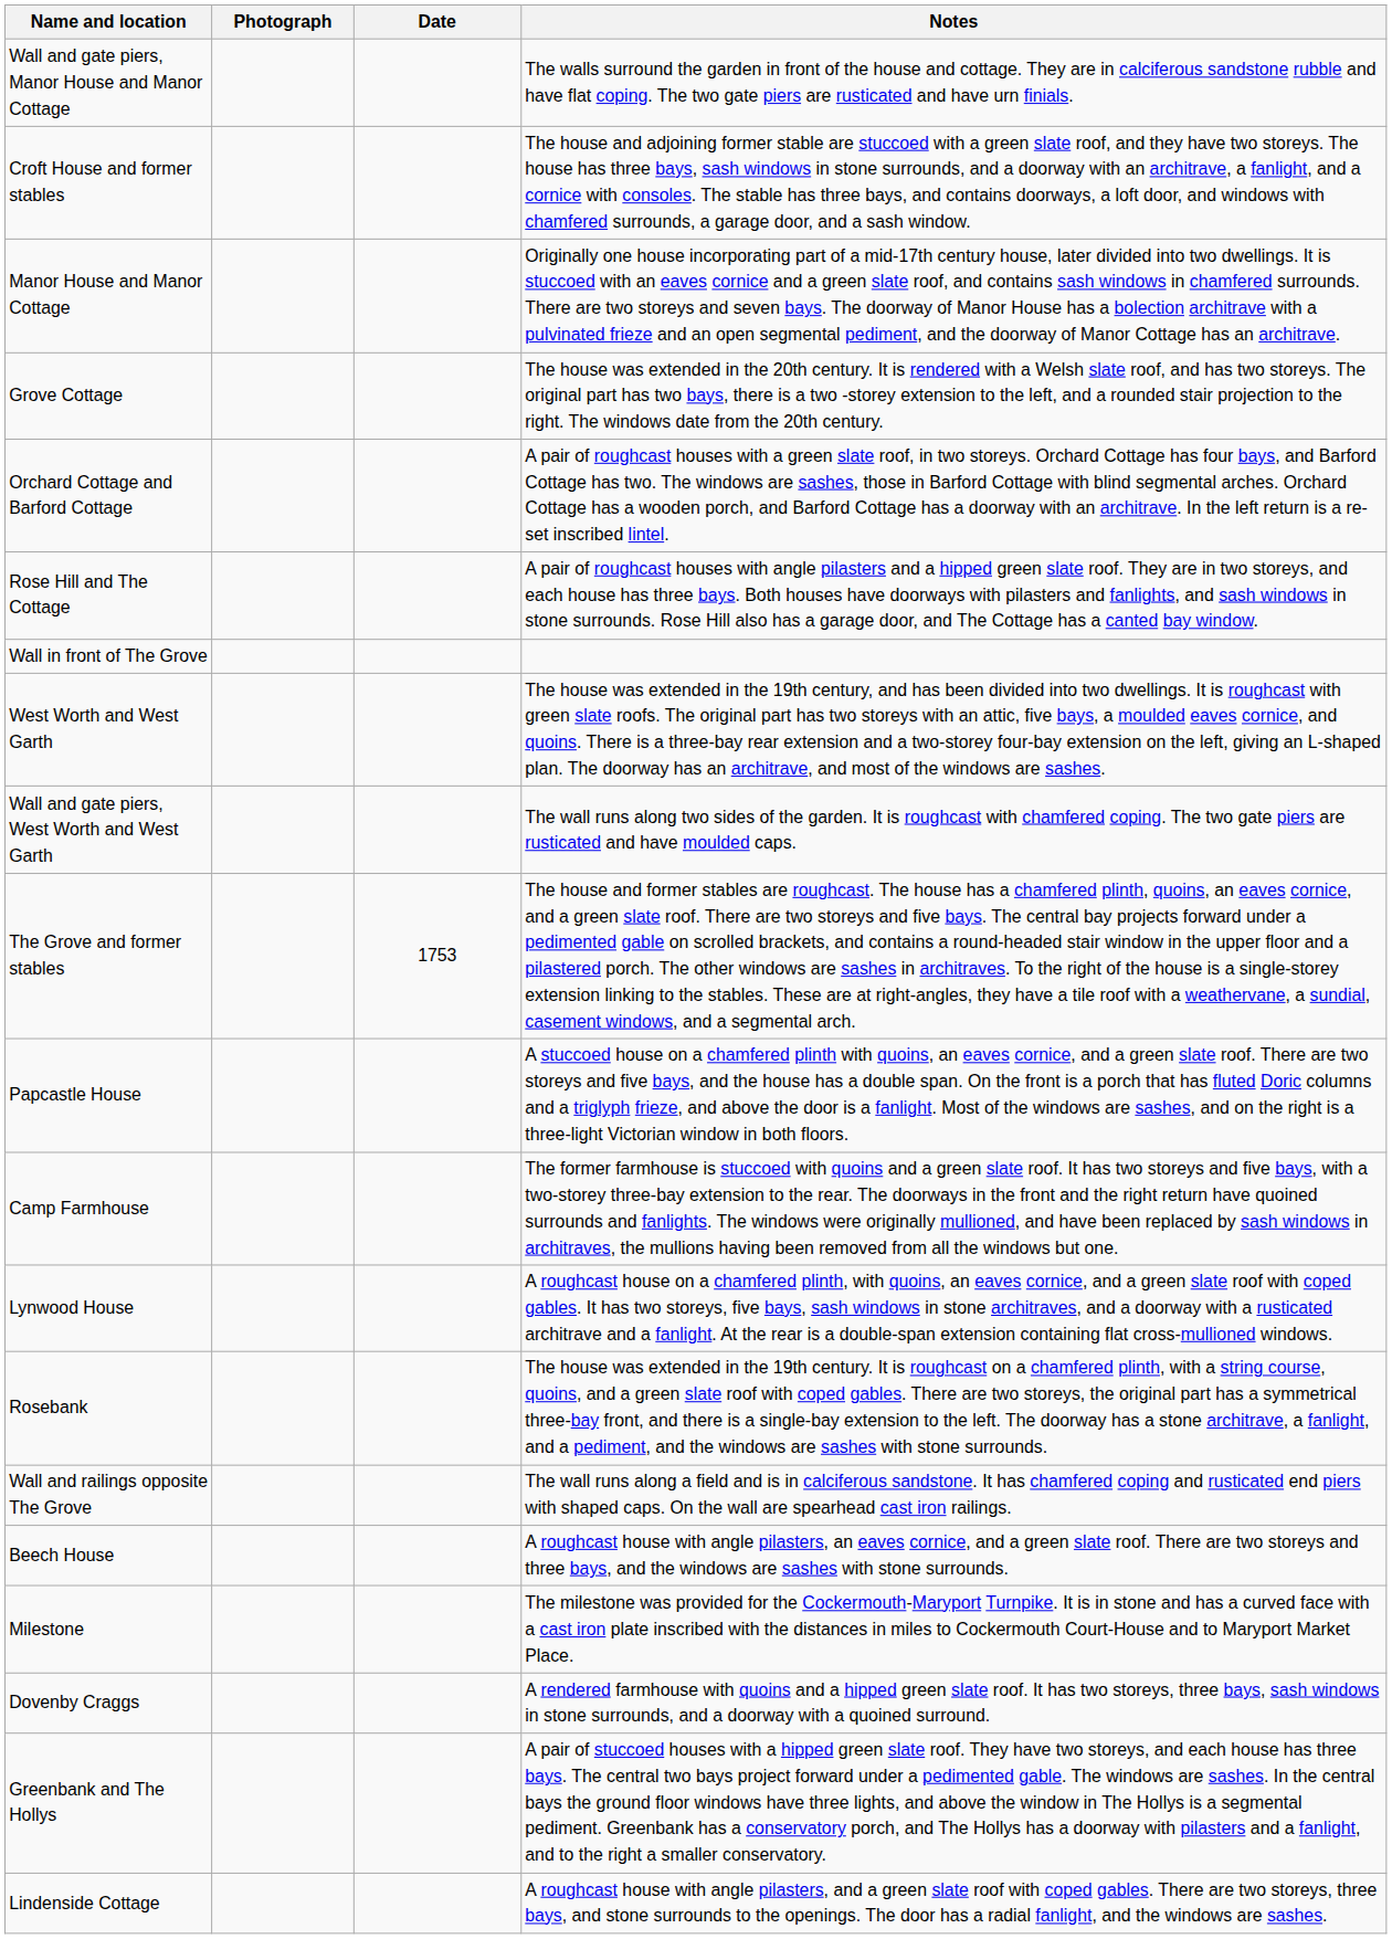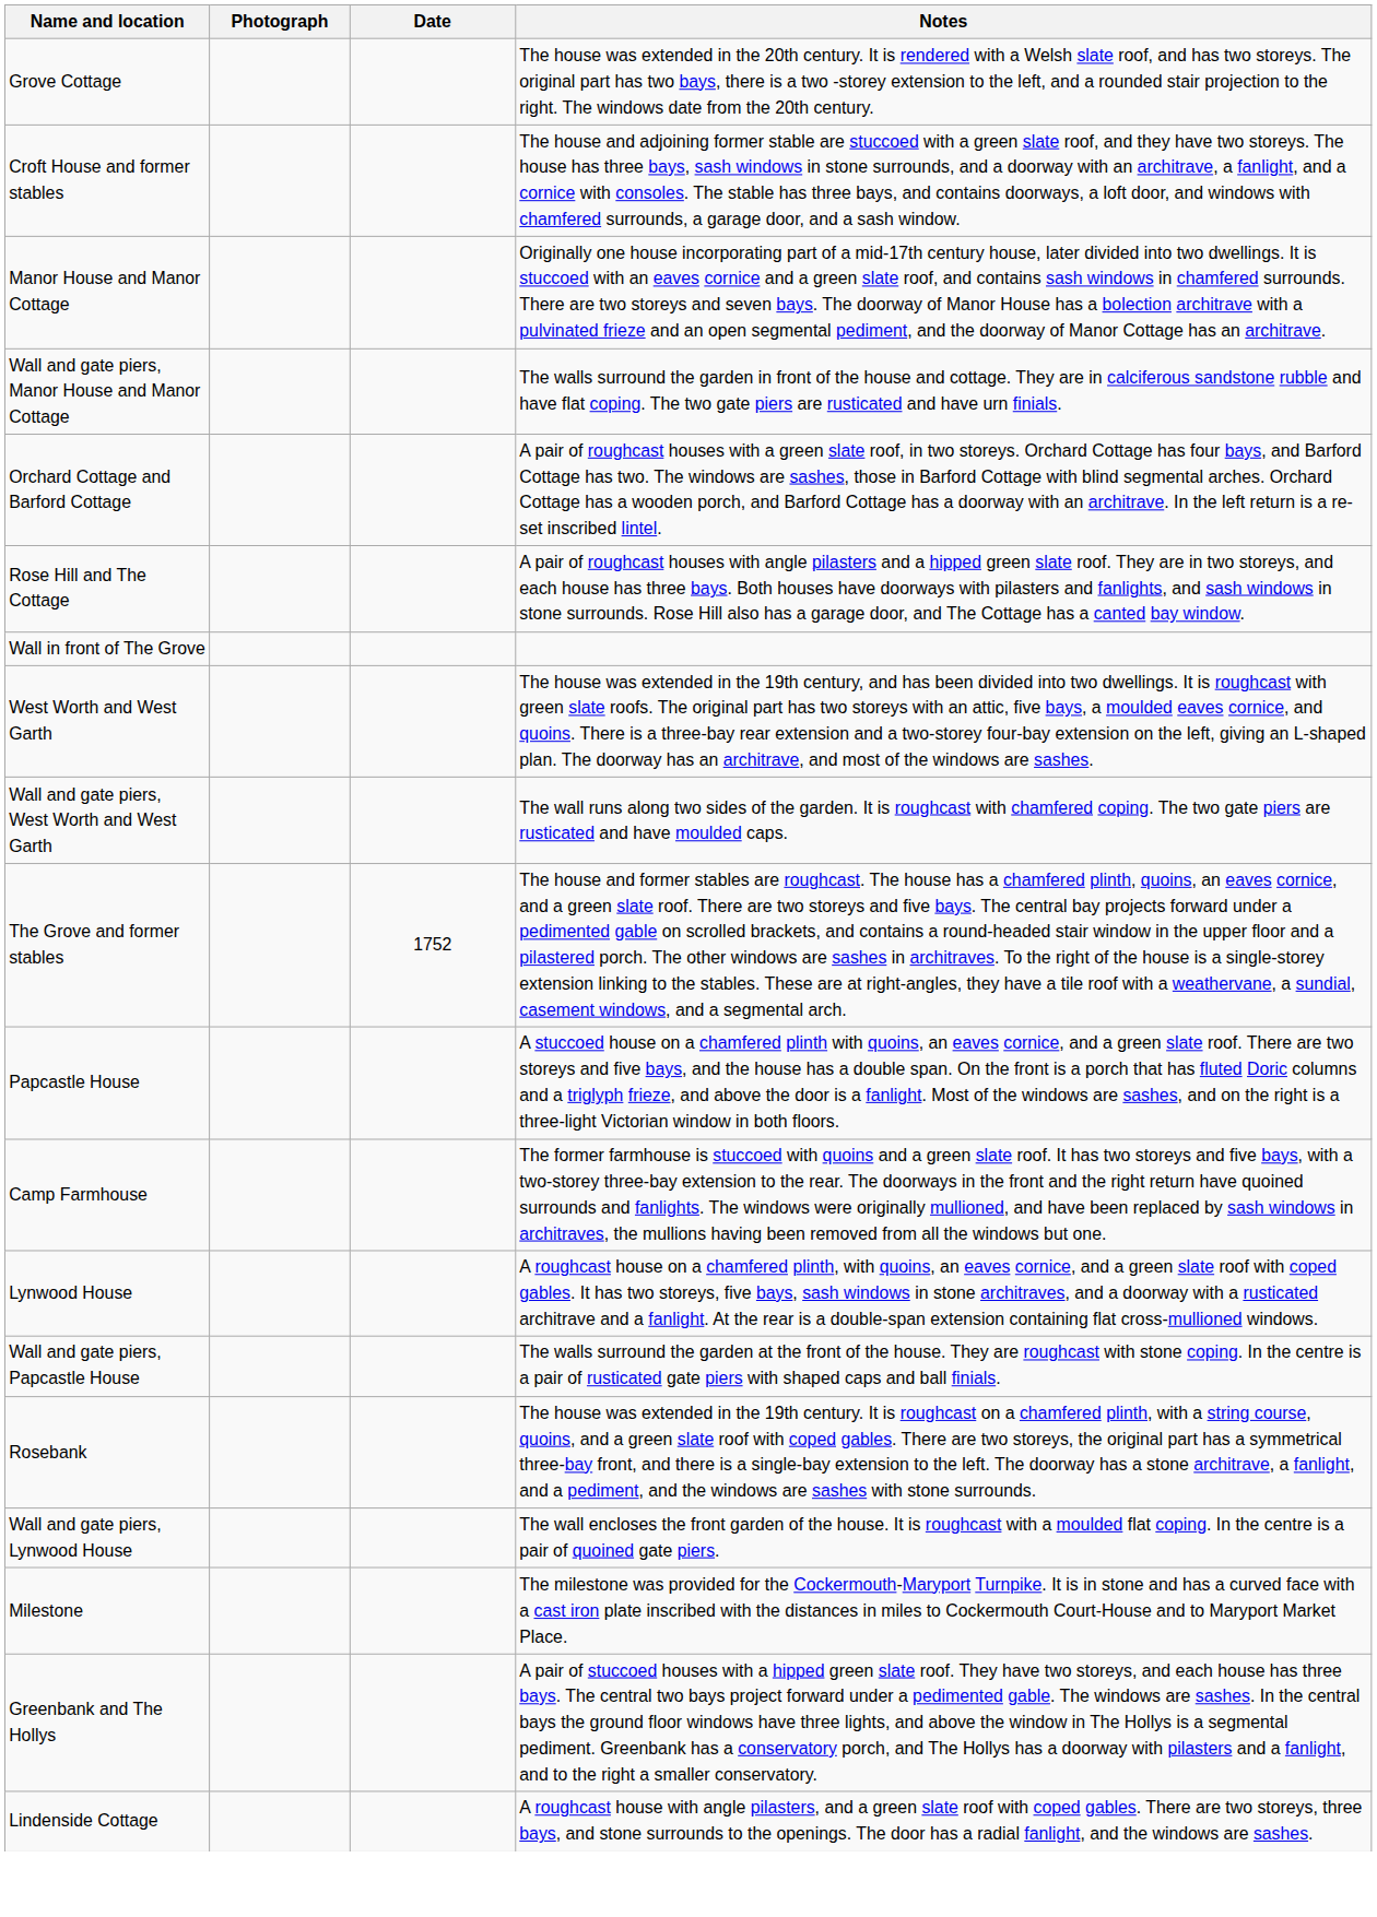 <table class="wikitable sortable plainrowheaders" style="width:100%;border:0px;text-align:left;line-height:150%;">
 <tr>
 <th scope="col"  style="width:150px">Name and location</th>
 <th scope="col"  style="width:100px" class="unsortable">Photograph</th>
 <th scope="col"  style="width:120px">Date</th>
 <th scope="col"  style="width:650px" class="unsortable">Notes</th>
 </tr>
 <tr>
-<td>Wall and gate piers,<br>Manor House and Manor Cottage<br><small></small></td>
+<td>Grove Cottage<br><small></small></td>
 <td></td>
 <td align="center"></td>
-<td>The walls surround the garden in front of the house and cottage.  They are in <a href='#'>calciferous sandstone</a> <a href='#'>rubble</a> and have flat <a href='#'>coping</a>.  The two gate <a href='#'>piers</a> are <a href='#'>rusticated</a> and have urn <a href='#'>finials</a>.</td>
+<td>The house was extended in the 20th century.  It is <a href='#'>rendered</a> with a Welsh <a href='#'>slate</a> roof, and has two storeys.  The original part has two <a href='#'>bays</a>, there is a two -storey extension to the left, and a rounded stair projection to the right.  The windows date from the 20th century.</td>
 </tr>
 <tr>
 <td>Croft House and former stables<br><small></small></td>
 <td></td>
 <td align="center"></td>
 <td>The house and adjoining former stable are <a href='#'>stuccoed</a> with a green <a href='#'>slate</a> roof, and they have two storeys.  The house has three <a href='#'>bays</a>, <a href='#'>sash windows</a> in stone surrounds, and a doorway with an <a href='#'>architrave</a>, a <a href='#'>fanlight</a>, and a <a href='#'>cornice</a> with <a href='#'>consoles</a>.  The stable has three bays, and contains doorways, a loft door, and windows with <a href='#'>chamfered</a> surrounds, a garage door, and a sash window.</td>
 </tr>
 <tr>
 <td>Manor House and Manor Cottage<br><small></small></td>
 <td></td>
 <td align="center"></td>
 <td>Originally one house incorporating part of a mid-17th century house, later divided into two dwellings.  It is <a href='#'>stuccoed</a> with an <a href='#'>eaves</a> <a href='#'>cornice</a> and a green <a href='#'>slate</a> roof, and contains <a href='#'>sash windows</a> in <a href='#'>chamfered</a> surrounds.  There are two storeys and seven <a href='#'>bays</a>.  The doorway of Manor House has a <a href='#'>bolection</a> <a href='#'>architrave</a> with a <a href='#'>pulvinated frieze</a> and an open segmental <a href='#'>pediment</a>, and the doorway of Manor Cottage has an <a href='#'>architrave</a>.</td>
 </tr>
 <tr>
-<td>Grove Cottage<br><small></small></td>
+<td>Wall and gate piers,<br>Manor House and Manor Cottage<br><small></small></td>
 <td></td>
 <td align="center"></td>
-<td>The house was extended in the 20th century.  It is <a href='#'>rendered</a> with a Welsh <a href='#'>slate</a> roof, and has two storeys.  The original part has two <a href='#'>bays</a>, there is a two -storey extension to the left, and a rounded stair projection to the right.  The windows date from the 20th century.</td>
+<td>The walls surround the garden in front of the house and cottage.  They are in <a href='#'>calciferous sandstone</a> <a href='#'>rubble</a> and have flat <a href='#'>coping</a>.  The two gate <a href='#'>piers</a> are <a href='#'>rusticated</a> and have urn <a href='#'>finials</a>.</td>
 </tr>
 <tr>
 <td>Orchard Cottage and Barford Cottage<br><small></small></td>
 <td></td>
 <td align="center"></td>
 <td>A pair of <a href='#'>roughcast</a> houses with a green <a href='#'>slate</a> roof, in two storeys.  Orchard Cottage has four <a href='#'>bays</a>, and Barford Cottage has two.  The windows are <a href='#'>sashes</a>, those in Barford Cottage with blind segmental arches.  Orchard Cottage has a wooden porch, and Barford Cottage has a doorway with an <a href='#'>architrave</a>.  In the left return is a re-set inscribed <a href='#'>lintel</a>.</td>
 </tr>
 <tr>
 <td>Rose Hill and The Cottage<br><small></small></td>
 <td></td>
 <td align="center"></td>
 <td>A pair of <a href='#'>roughcast</a> houses with angle <a href='#'>pilasters</a> and a <a href='#'>hipped</a> green <a href='#'>slate</a> roof.  They are in two storeys, and each house has three <a href='#'>bays</a>.  Both houses have doorways with pilasters and <a href='#'>fanlights</a>, and <a href='#'>sash windows</a> in stone surrounds.  Rose Hill also has a garage door, and The Cottage has a <a href='#'>canted</a> <a href='#'>bay window</a>.</td>
 </tr>
 <tr>
 <td>Wall in front of The Grove<br><small></small></td>
 <td></td>
 <td align="center"></td>
 <td The wall encloses the garden to the front of the house.  It is ></td>
 </tr>
 <tr>
 <td>West Worth and West Garth<br><small></small></td>
 <td></td>
 <td align="center"></td>
 <td>The house was extended in the 19th century, and has been divided into two dwellings.  It is <a href='#'>roughcast</a> with green <a href='#'>slate</a> roofs.  The original part has two storeys with an attic, five <a href='#'>bays</a>, a <a href='#'>moulded</a> <a href='#'>eaves</a> <a href='#'>cornice</a>, and <a href='#'>quoins</a>.  There is a three-bay rear extension and a two-storey four-bay extension on the left, giving an L-shaped plan.  The doorway has an <a href='#'>architrave</a>, and most of the windows are <a href='#'>sashes</a>.</td>
 </tr>
 <tr>
 <td>Wall and gate piers,<br>West Worth and West Garth<br><small></small></td>
 <td></td>
 <td align="center"></td>
 <td>The wall runs along two sides of the garden.  It is <a href='#'>roughcast</a> with <a href='#'>chamfered</a> <a href='#'>coping</a>.  The two gate <a href='#'>piers</a> are <a href='#'>rusticated</a> and have <a href='#'>moulded</a> caps.</td>
 </tr>
 <tr>
 <td>The Grove and former stables<br><small></small></td>
 <td></td>
-<td align="center">1753</td>
+<td align="center">1752</td>
 <td>The house and former stables are <a href='#'>roughcast</a>.  The house has a <a href='#'>chamfered</a> <a href='#'>plinth</a>, <a href='#'>quoins</a>, an <a href='#'>eaves</a> <a href='#'>cornice</a>, and a green <a href='#'>slate</a> roof.  There are two storeys and five <a href='#'>bays</a>.  The central bay projects forward under a <a href='#'>pedimented</a> <a href='#'>gable</a> on scrolled brackets, and contains a round-headed stair window in the upper floor and a <a href='#'>pilastered</a> porch.  The other windows are <a href='#'>sashes</a> in <a href='#'>architraves</a>.  To the right of the house is a single-storey extension linking to the stables.  These are at right-angles, they have a tile roof with a <a href='#'>weathervane</a>, a <a href='#'>sundial</a>, <a href='#'>casement windows</a>, and a segmental arch.</td>
 </tr>
 <tr>
 <td>Papcastle House<br><small></small></td>
 <td></td>
 <td align="center"></td>
 <td>A <a href='#'>stuccoed</a> house on a <a href='#'>chamfered</a> <a href='#'>plinth</a> with <a href='#'>quoins</a>, an <a href='#'>eaves</a> <a href='#'>cornice</a>, and a green <a href='#'>slate</a> roof.  There are two storeys and five <a href='#'>bays</a>, and the house has a double span.  On the front is a porch that has <a href='#'>fluted</a> <a href='#'>Doric</a> columns and a <a href='#'>triglyph</a> <a href='#'>frieze</a>, and above the door is a <a href='#'>fanlight</a>.  Most of the windows are <a href='#'>sashes</a>, and on the right is a three-light Victorian window in both floors.</td>
 </tr>
 <tr>
 <td>Camp Farmhouse<br><small></small></td>
 <td></td>
 <td align="center"></td>
 <td>The former farmhouse is <a href='#'>stuccoed</a> with <a href='#'>quoins</a> and a green <a href='#'>slate</a> roof.  It has two storeys and five <a href='#'>bays</a>, with a two-storey three-bay extension to the rear.  The doorways in the front and the right return have quoined surrounds and <a href='#'>fanlights</a>.  The windows were originally <a href='#'>mullioned</a>, and have been replaced by <a href='#'>sash windows</a> in <a href='#'>architraves</a>, the mullions having been removed from all the windows but one.</td>
 </tr>
 <tr>
 <td>Lynwood House<br><small></small></td>
 <td></td>
 <td align="center"></td>
 <td>A <a href='#'>roughcast</a> house on a <a href='#'>chamfered</a> <a href='#'>plinth</a>, with <a href='#'>quoins</a>, an <a href='#'>eaves</a> <a href='#'>cornice</a>, and a green <a href='#'>slate</a> roof with <a href='#'>coped</a> <a href='#'>gables</a>.  It has two storeys, five <a href='#'>bays</a>, <a href='#'>sash windows</a> in stone <a href='#'>architraves</a>, and a doorway with a <a href='#'>rusticated</a> architrave and a <a href='#'>fanlight</a>.  At the rear is a double-span extension containing flat cross-<a href='#'>mullioned</a> windows.</td>
 </tr>
 <tr>
+<td>Wall and gate piers, Papcastle House<br><small></small></td>
+<td></td>
+<td align="center"></td>
+<td>The walls surround the garden at the front of the house.  They are <a href='#'>roughcast</a> with stone <a href='#'>coping</a>.  In the centre is a pair of <a href='#'>rusticated</a> gate <a href='#'>piers</a> with shaped caps and ball <a href='#'>finials</a>.</td>
+</tr>
+<tr>
 <td>Rosebank<br><small></small></td>
 <td></td>
 <td align="center"></td>
 <td>The house was extended in the 19th century.  It is <a href='#'>roughcast</a> on a <a href='#'>chamfered</a> <a href='#'>plinth</a>, with a <a href='#'>string course</a>, <a href='#'>quoins</a>, and a green <a href='#'>slate</a> roof with <a href='#'>coped</a> <a href='#'>gables</a>.  There are two storeys, the original part has a symmetrical three-<a href='#'>bay</a> front, and there is a single-bay extension to the left.  The doorway has a stone <a href='#'>architrave</a>, a <a href='#'>fanlight</a>, and a <a href='#'>pediment</a>, and the windows are <a href='#'>sashes</a> with stone surrounds.</td>
 </tr>
 <tr>
-<td>Wall and railings opposite The Grove<br><small></small></td>
+<td>Wall and gate piers, Lynwood House<br><small></small></td>
 <td></td>
 <td align="center"></td>
-<td>The wall runs along a field and is in <a href='#'>calciferous sandstone</a>.  It has <a href='#'>chamfered</a> <a href='#'>coping</a> and <a href='#'>rusticated</a> end <a href='#'>piers</a> with shaped caps.  On the wall are spearhead <a href='#'>cast iron</a> railings.</td>
-</tr>
-<tr>
-<td>Beech House<br><small></small></td>
-<td></td>
-<td align="center"></td>
-<td>A <a href='#'>roughcast</a> house with angle <a href='#'>pilasters</a>, an <a href='#'>eaves</a> <a href='#'>cornice</a>, and a green <a href='#'>slate</a> roof.  There are two storeys and three <a href='#'>bays</a>, and the windows are <a href='#'>sashes</a> with stone surrounds.</td>
+<td>The wall encloses the front garden of the house.  It is <a href='#'>roughcast</a> with a <a href='#'>moulded</a> flat <a href='#'>coping</a>.  In the centre is a pair of <a href='#'>quoined</a> gate <a href='#'>piers</a>.</td>
 </tr>
 <tr>
 <td>Milestone<br><small></small></td>
 <td></td>
 <td align="center"></td>
 <td>The milestone was provided for the <a href='#'>Cockermouth</a>-<a href='#'>Maryport</a> <a href='#'>Turnpike</a>.  It is in stone and has a curved face with a <a href='#'>cast iron</a> plate inscribed with the distances in miles to Cockermouth Court-House and to Maryport Market Place.</td>
-</tr>
-<tr>
-<td>Dovenby Craggs<br><small></small></td>
-<td></td>
-<td align="center"></td>
-<td>A <a href='#'>rendered</a> farmhouse with <a href='#'>quoins</a> and a <a href='#'>hipped</a> green <a href='#'>slate</a> roof.  It has two storeys, three <a href='#'>bays</a>, <a href='#'>sash windows</a> in stone surrounds, and a doorway with a quoined surround.</td>
 </tr>
 <tr>
 <td>Greenbank and The Hollys<br><small></small></td>
 <td></td>
 <td align="center"></td>
 <td>A pair of <a href='#'>stuccoed</a> houses with a <a href='#'>hipped</a> green <a href='#'>slate</a> roof.  They have two storeys, and each house has three <a href='#'>bays</a>.  The central two bays project forward under a <a href='#'>pedimented</a> <a href='#'>gable</a>.  The windows are <a href='#'>sashes</a>.  In the central bays the ground floor windows have three lights, and above the window in The Hollys is a segmental pediment.  Greenbank has a <a href='#'>conservatory</a> porch, and The Hollys has a doorway with <a href='#'>pilasters</a> and a <a href='#'>fanlight</a>, and to the right a smaller conservatory.</td>
 </tr>
 <tr>
 <td>Lindenside Cottage<br><small></small></td>
 <td></td>
 <td align="center"></td>
 <td>A <a href='#'>roughcast</a> house with angle <a href='#'>pilasters</a>, and a green <a href='#'>slate</a> roof with <a href='#'>coped</a> <a href='#'>gables</a>.  There are two storeys, three <a href='#'>bays</a>, and stone surrounds to the openings.  The door has a radial <a href='#'>fanlight</a>, and the windows are <a href='#'>sashes</a>.</td>
 </tr>
 <tr>
 </tr>
 </table>
